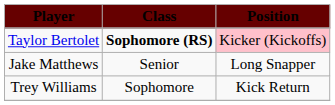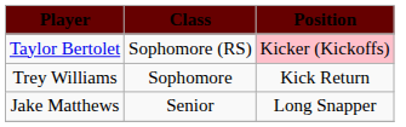 <table class="wikitable" style="text-align:center">
 <tr>
 <td bgcolor="#660000"><strong><span>Player</span></strong></td>
 <td bgcolor="#660000"><strong><span>Class</span></strong></td>
 <td bgcolor="#660000"><strong><span>Position</span></strong></td>
 </tr>
 <tr align="center">
 </tr>
 <tr>
 <td><a href='#'>Taylor Bertolet</a></td>
-<td align=center><strong>Sophomore (RS)</strong></td>
+<td align=center>Sophomore (RS)</td>
 <td style="background: pink;">Kicker (Kickoffs)</td>
+</tr>
+<tr>
+<td>Trey Williams</td>
+<td align=center>Sophomore</td>
+<td>Kick Return</td>
 </tr>
 <tr>
 <td>Jake Matthews</td>
 <td align=center>Senior</td>
 <td>Long Snapper</td>
 </tr>
 <tr>
-<td>Trey Williams</td>
-<td align=center>Sophomore</td>
-<td>Kick Return</td>
-</tr>
-<tr>
 </tr>
 </table>
